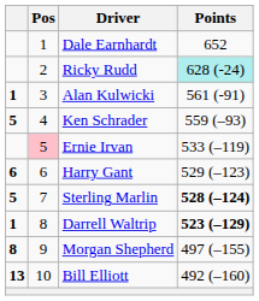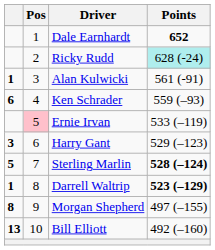 <table class="wikitable" style="font-size: 95%;">
 <tr>
 <th></th>
 <th>Pos</th>
 <th>Driver</th>
 <th>Points</th>
 </tr>
 <tr>
 <td align="left"></td>
 <td style="text-align:center;">1</td>
 <td><a href='#'>Dale Earnhardt</a></td>
-<td style="text-align:center;">652</td>
+<td style="text-align:center;"><strong>652</strong></td>
 </tr>
 <tr>
 <td align="left"></td>
 <td style="text-align:center;">2</td>
 <td><a href='#'>Ricky Rudd</a></td>
 <td style="background: paleturquoise; text-align:center;">628 (-24)</td>
 </tr>
 <tr>
 <td align="left">  <strong>1</strong></td>
 <td style="text-align:center;">3</td>
 <td><a href='#'>Alan Kulwicki</a></td>
 <td style="text-align:center;">561 (-91)</td>
 </tr>
 <tr>
-<td align="left">  <strong>5</strong></td>
+<td align="left">  <strong>6</strong></td>
 <td style="text-align:center;">4</td>
 <td><a href='#'>Ken Schrader</a></td>
 <td style="text-align:center;">559 (–93)</td>
 </tr>
 <tr>
 <td align="left"></td>
 <td style="background: pink; text-align:center;">5</td>
 <td><a href='#'>Ernie Irvan</a></td>
 <td style="text-align:center;">533 (–119)</td>
 </tr>
 <tr>
-<td align="left">  <strong>6</strong></td>
+<td align="left">  <strong>3</strong></td>
 <td style="text-align:center;">6</td>
 <td><a href='#'>Harry Gant</a></td>
 <td style="text-align:center;">529 (–123)</td>
 </tr>
 <tr>
 <td align="left">  <strong>5</strong></td>
 <td style="text-align:center;">7</td>
 <td><a href='#'>Sterling Marlin</a></td>
 <td style="text-align:center;"><strong>528 (–124)</strong></td>
 </tr>
 <tr>
 <td align="left">  <strong>1</strong></td>
 <td style="text-align:center;">8</td>
 <td><a href='#'>Darrell Waltrip</a></td>
 <td style="text-align:center;"><strong>523 (–129)</strong></td>
 </tr>
 <tr>
 <td align="left">  <strong>8</strong></td>
 <td style="text-align:center;">9</td>
 <td><a href='#'>Morgan Shepherd</a></td>
 <td style="text-align:center;">497 (–155)</td>
 </tr>
 <tr>
 <td align="left">  <strong>13</strong></td>
 <td style="text-align:center;">10</td>
 <td><a href='#'>Bill Elliott</a></td>
 <td style="text-align:center;">492 (–160)</td>
 </tr>
 <tr class="sortbottom">
 <th colspan="9"></th>
 </tr>
 </table>
